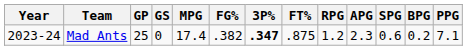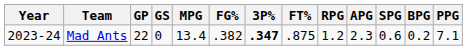 <table class="wikitable sortable">
 <tr>
 <th>Year</th>
 <th>Team</th>
 <th>GP</th>
 <th>GS</th>
 <th>MPG</th>
 <th>FG%</th>
 <th>3P%</th>
 <th>FT%</th>
 <th>RPG</th>
 <th>APG</th>
 <th>SPG</th>
 <th>BPG</th>
 <th>PPG</th>
 </tr>
 <tr>
 <td>2023-24</td>
 <td><a href='#'>Mad Ants</a></td>
-<td>25</td>
+<td>22</td>
 <td>0</td>
-<td>17.4</td>
+<td>13.4</td>
 <td>.382</td>
 <td><strong>.347</strong></td>
 <td>.875</td>
 <td>1.2</td>
 <td>2.3</td>
 <td>0.6</td>
 <td>0.2</td>
 <td>7.1</td>
 </tr>
 </table>
